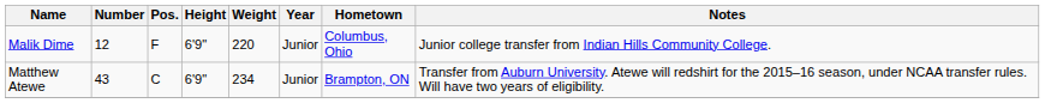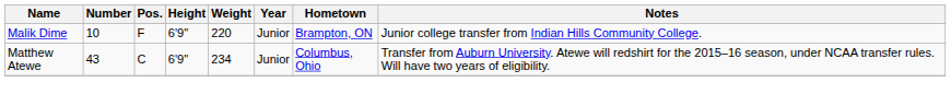 <table class="wikitable sortable" border="1">
 <tr>
 <th>Name</th>
 <th>Number</th>
 <th>Pos.</th>
 <th>Height</th>
 <th>Weight</th>
 <th>Year</th>
 <th>Hometown</th>
 <th class="unsortable">Notes</th>
 </tr>
 <tr>
 <td sortname><a href='#'>Malik Dime</a></td>
-<td>12</td>
+<td>10</td>
 <td>F</td>
 <td>6'9"</td>
 <td>220</td>
 <td>Junior</td>
-<td><a href='#'>Columbus, Ohio</a></td>
+<td><a href='#'>Brampton, ON</a></td>
 <td>Junior college transfer from <a href='#'>Indian Hills Community College</a>.</td>
 </tr>
 <tr>
 <td sortname>Matthew Atewe</td>
 <td>43</td>
 <td>C</td>
 <td>6'9"</td>
 <td>234</td>
 <td>Junior</td>
-<td><a href='#'>Brampton, ON</a></td>
+<td><a href='#'>Columbus, Ohio</a></td>
 <td>Transfer from <a href='#'>Auburn University</a>. Atewe will redshirt for the 2015–16 season, under NCAA transfer rules. Will have two years of eligibility.</td>
 </tr>
 <tr>
 </tr>
 </table>
